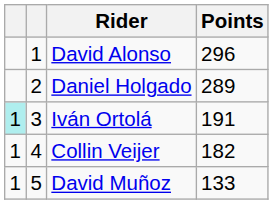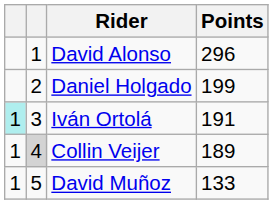 <table class="wikitable" style="font-size: 95%;">
 <tr>
 <th></th>
 <th></th>
 <th>Rider</th>
 <th>Points</th>
 </tr>
 <tr>
 <td></td>
 <td align=center>1</td>
 <td> <a href='#'>David Alonso</a></td>
 <td align=left>296</td>
 </tr>
 <tr>
 <td></td>
 <td align=center>2</td>
 <td> <a href='#'>Daniel Holgado</a></td>
-<td align=left>289</td>
+<td align=left>199</td>
 </tr>
 <tr>
 <td style="background: paleturquoise;"> 1</td>
 <td align=center>3</td>
 <td> <a href='#'>Iván Ortolá</a></td>
 <td align=left>191</td>
 </tr>
 <tr>
 <td> 1</td>
-<td align=center>4</td>
+<td align=center style="background: lightgrey;">4</td>
 <td> <a href='#'>Collin Veijer</a></td>
-<td align=left>182</td>
+<td align=left>189</td>
 </tr>
 <tr>
 <td> 1</td>
 <td align=center>5</td>
 <td> <a href='#'>David Muñoz</a></td>
 <td align=left>133</td>
 </tr>
 </table>
